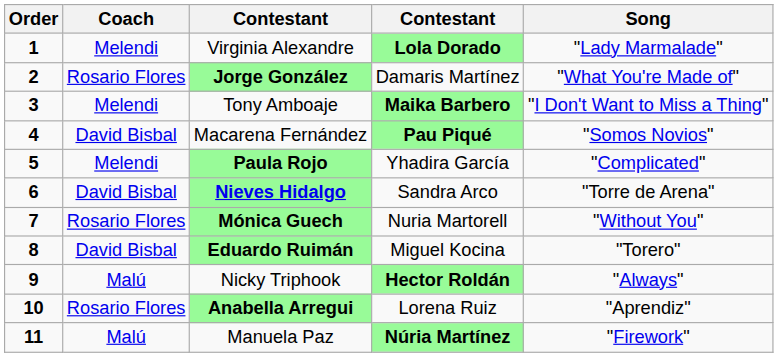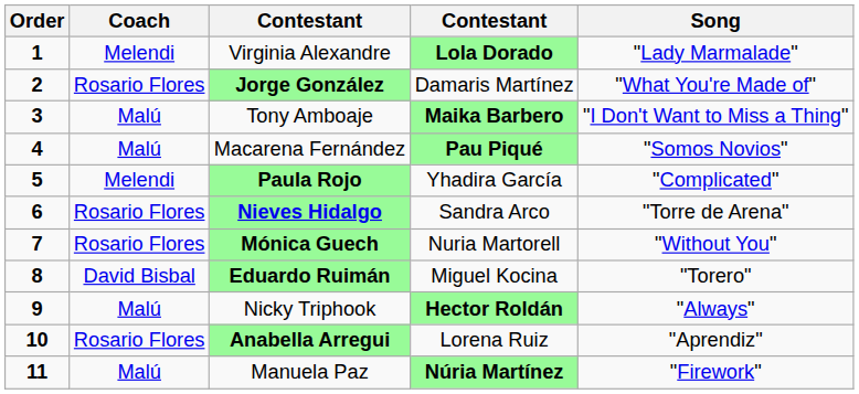 <table class="wikitable sortable" style="text-align: center; width: auto;">
 <tr>
 <th>Order</th>
 <th>Coach</th>
 <th>Contestant</th>
 <th>Contestant</th>
 <th>Song</th>
 </tr>
 <tr>
 <td><strong>1</strong></td>
 <td><a href='#'>Melendi</a></td>
 <td>Virginia Alexandre</td>
 <td style="background:palegreen"><strong>Lola Dorado</strong></td>
 <td>"<a href='#'>Lady Marmalade</a>"</td>
 </tr>
 <tr>
 <td><strong>2</strong></td>
 <td><a href='#'>Rosario Flores</a></td>
 <td style="background:palegreen"><strong>Jorge González</strong></td>
 <td>Damaris Martínez</td>
 <td>"<a href='#'>What You're Made of</a>"</td>
 </tr>
 <tr>
 <td><strong>3</strong></td>
-<td><a href='#'>Melendi</a></td>
+<td><a href='#'>Malú</a></td>
 <td>Tony Amboaje</td>
 <td style="background:palegreen"><strong>Maika Barbero</strong></td>
 <td>"<a href='#'>I Don't Want to Miss a Thing</a>"</td>
 </tr>
 <tr>
 <td><strong>4</strong></td>
-<td><a href='#'>David Bisbal</a></td>
+<td><a href='#'>Malú</a></td>
 <td>Macarena Fernández</td>
 <td style="background:palegreen"><strong>Pau Piqué</strong></td>
 <td>"<a href='#'>Somos Novios</a>"</td>
 </tr>
 <tr>
 <td><strong>5</strong></td>
 <td><a href='#'>Melendi</a></td>
 <td style="background:palegreen"><strong>Paula Rojo</strong></td>
 <td>Yhadira García</td>
 <td>"<a href='#'>Complicated</a>"</td>
 </tr>
 <tr>
 <td><strong>6</strong></td>
-<td><a href='#'>David Bisbal</a></td>
+<td><a href='#'>Rosario Flores</a></td>
 <td style="background:palegreen"><strong><a href='#'>Nieves Hidalgo</a></strong></td>
 <td>Sandra Arco</td>
 <td>"Torre de Arena"</td>
 </tr>
 <tr>
 <td><strong>7</strong></td>
 <td><a href='#'>Rosario Flores</a></td>
 <td style="background:palegreen"><strong>Mónica Guech</strong></td>
 <td>Nuria Martorell</td>
 <td>"<a href='#'>Without You</a>"</td>
 </tr>
 <tr>
 <td><strong>8</strong></td>
 <td><a href='#'>David Bisbal</a></td>
 <td style="background:palegreen"><strong>Eduardo Ruimán</strong></td>
 <td>Miguel Kocina</td>
 <td>"Torero"</td>
 </tr>
 <tr>
 <td><strong>9</strong></td>
 <td><a href='#'>Malú</a></td>
 <td>Nicky Triphook</td>
 <td style="background:palegreen"><strong>Hector Roldán</strong></td>
 <td>"<a href='#'>Always</a>"</td>
 </tr>
 <tr>
 <td><strong>10</strong></td>
 <td><a href='#'>Rosario Flores</a></td>
 <td style="background:palegreen"><strong>Anabella Arregui</strong></td>
 <td>Lorena Ruiz</td>
 <td>"Aprendiz"</td>
 </tr>
 <tr>
 <td><strong>11</strong></td>
 <td><a href='#'>Malú</a></td>
 <td>Manuela Paz</td>
 <td style="background:palegreen"><strong>Núria Martínez</strong></td>
 <td>"<a href='#'>Firework</a>"</td>
 </tr>
 </table>
